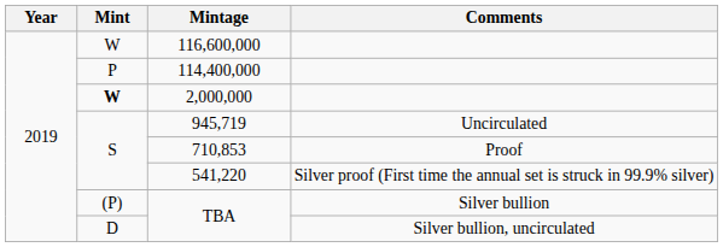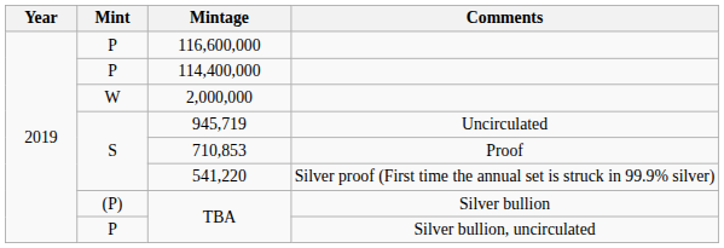 <table class="wikitable sortable" style="min-width:65%; text-align:center;">
 <tr>
 <th width="10%">Year</th>
 <th width="10%">Mint</th>
 <th width="20%">Mintage</th>
 <th width="60%">Comments</th>
 </tr>
 <tr>
 <td rowspan="8">2019</td>
-<td>W</td>
+<td>P</td>
 <td>116,600,000</td>
 <td></td>
 </tr>
 <tr>
 <td>P</td>
 <td>114,400,000</td>
 <td></td>
 </tr>
 <tr>
-<td><strong>W</strong></td>
+<td>W</td>
 <td>2,000,000</td>
 <td></td>
 </tr>
 <tr>
 <td rowspan="3">S</td>
 <td>945,719</td>
 <td>Uncirculated</td>
 </tr>
 <tr>
 <td>710,853</td>
 <td>Proof</td>
 </tr>
 <tr>
 <td>541,220</td>
 <td>Silver proof (First time the annual set is struck in 99.9% silver)</td>
 </tr>
 <tr>
 <td>(P)</td>
 <td rowspan="2">TBA</td>
 <td>Silver bullion</td>
 </tr>
 <tr>
-<td>D</td>
+<td>P</td>
 <td>Silver bullion, uncirculated</td>
 </tr>
 </table>
